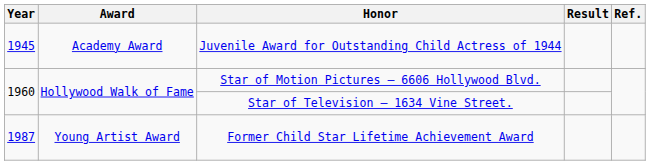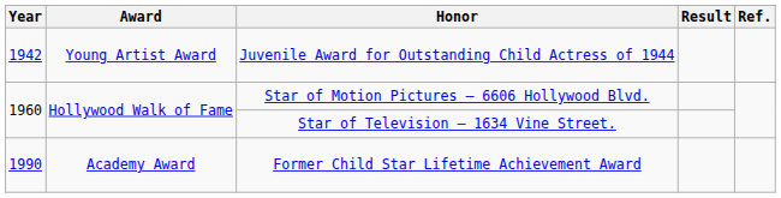 <table class="wikitable" style="text-align: center;">
 <tr>
 <th>Year</th>
 <th>Award</th>
 <th>Honor</th>
 <th>Result</th>
 <th>Ref.</th>
 </tr>
 <tr>
-<td><br><a href='#'>1945</a><br><br></td>
-<td><a href='#'>Academy Award</a></td>
+<td><br><a href='#'>1942</a><br><br></td>
+<td><a href='#'>Young Artist Award</a></td>
 <td><a href='#'>Juvenile Award for Outstanding Child Actress of 1944</a></td>
 <td></td>
 <td></td>
 </tr>
 <tr>
 <td rowspan=2><br>1960<br><br></td>
 <td rowspan=2><a href='#'>Hollywood Walk of Fame</a></td>
 <td><a href='#'>Star of Motion Pictures – 6606 Hollywood Blvd.</a></td>
 <td></td>
 <td rowspan=2></td>
 </tr>
 <tr>
 <td><a href='#'>Star of Television – 1634 Vine Street.</a></td>
 <td></td>
 </tr>
 <tr>
-<td><br><a href='#'>1987</a><br><br></td>
-<td><a href='#'>Young Artist Award</a></td>
+<td><br><a href='#'>1990</a><br><br></td>
+<td><a href='#'>Academy Award</a></td>
 <td><a href='#'>Former Child Star Lifetime Achievement Award</a></td>
 <td></td>
 <td></td>
 </tr>
 </table>
